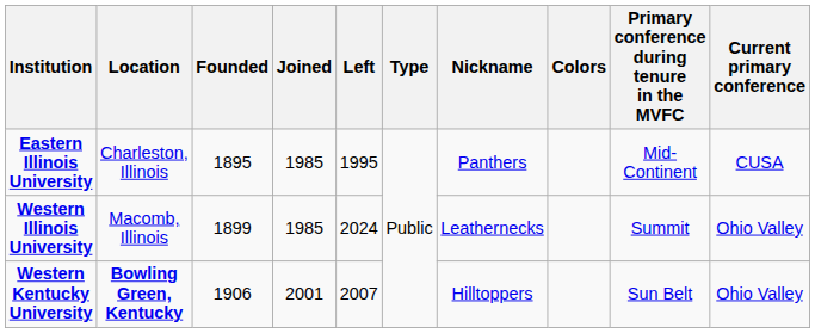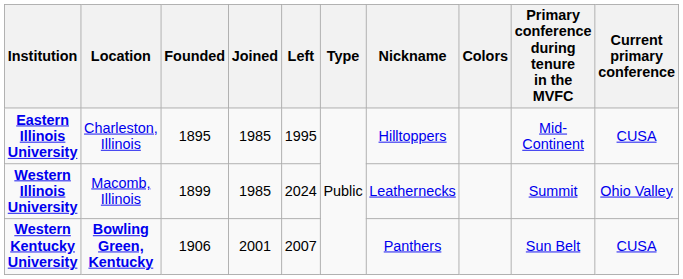 <table class="wikitable sortable" style="text-align: center;">
 <tr>
 <th>Institution</th>
 <th>Location</th>
 <th>Founded</th>
 <th>Joined</th>
 <th>Left</th>
 <th>Type</th>
 <th>Nickname</th>
 <th class="unsortable">Colors</th>
 <th>Primary<br>conference<br>during<br>tenure<br>in the MVFC</th>
 <th>Current<br>primary<br>conference</th>
 </tr>
 <tr>
 <td><strong><a href='#'>Eastern Illinois University</a></strong></td>
 <td><a href='#'>Charleston, Illinois</a></td>
 <td>1895</td>
 <td>1985</td>
 <td>1995</td>
 <td rowspan="3">Public</td>
-<td><a href='#'>Panthers</a></td>
+<td><a href='#'>Hilltoppers</a></td>
 <td></td>
 <td><a href='#'>Mid-Continent</a></td>
 <td><a href='#'>CUSA</a></td>
 </tr>
 <tr>
 <td><strong><a href='#'>Western Illinois University</a></strong></td>
 <td><a href='#'>Macomb, Illinois</a></td>
 <td>1899</td>
 <td>1985</td>
 <td>2024</td>
 <td><a href='#'>Leathernecks</a></td>
 <td></td>
 <td><a href='#'>Summit</a></td>
 <td><a href='#'>Ohio Valley</a></td>
 </tr>
 <tr>
 <td><strong><a href='#'>Western Kentucky University</a></strong></td>
 <td><strong><a href='#'>Bowling Green, Kentucky</a></strong></td>
 <td>1906</td>
 <td>2001</td>
 <td>2007</td>
-<td><a href='#'>Hilltoppers</a></td>
+<td><a href='#'>Panthers</a></td>
 <td></td>
 <td><a href='#'>Sun Belt</a></td>
-<td><a href='#'>Ohio Valley</a></td>
+<td><a href='#'>CUSA</a></td>
 </tr>
 </table>
